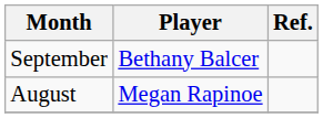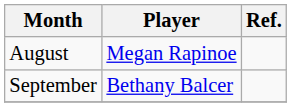 <table class=wikitable>
 <tr>
 <th>Month</th>
 <th>Player</th>
 <th>Ref.</th>
 </tr>
 <tr>
+<td>August</td>
+<td> <a href='#'>Megan Rapinoe</a></td>
+<td></td>
+</tr>
+<tr>
 <td>September</td>
 <td> <a href='#'>Bethany Balcer</a></td>
 <td></td>
 </tr>
 <tr>
-<td>August</td>
-<td> <a href='#'>Megan Rapinoe</a></td>
-<td></td>
-</tr>
-<tr>
 </tr>
 </table>
